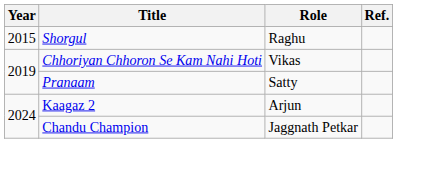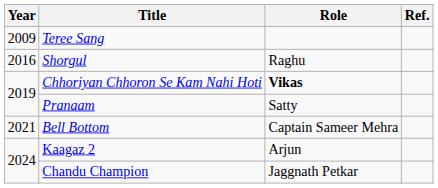 <table class="wikitable">
 <tr>
 <th>Year</th>
 <th>Title</th>
 <th>Role</th>
 <th>Ref.</th>
 </tr>
 <tr>
-<td>2015</td>
+<td>2009</td>
+<td><em><a href='#'>Teree Sang</a></em></td>
+<td></td>
+<td></td>
+</tr>
+<tr>
+<td>2016</td>
 <td><em><a href='#'>Shorgul</a></em></td>
 <td>Raghu</td>
 <td></td>
 </tr>
 <tr>
 <td rowspan="2">2019</td>
 <td><em><a href='#'>Chhoriyan Chhoron Se Kam Nahi Hoti</a></em></td>
-<td>Vikas</td>
+<td><strong>Vikas</strong></td>
 <td></td>
 </tr>
 <tr>
 <td><em><a href='#'>Pranaam</a></em></td>
 <td>Satty</td>
+<td></td>
+</tr>
+<tr>
+<td>2021</td>
+<td><em><a href='#'>Bell Bottom</a></em></td>
+<td>Captain Sameer Mehra</td>
 <td></td>
 </tr>
 <tr>
 <td rowspan="2">2024</td>
 <td><a href='#'>Kaagaz 2</a></td>
 <td>Arjun</td>
 <td></td>
 </tr>
 <tr>
 <td><a href='#'>Chandu Champion</a></td>
 <td>Jaggnath Petkar</td>
 <td></td>
 </tr>
 </table>
